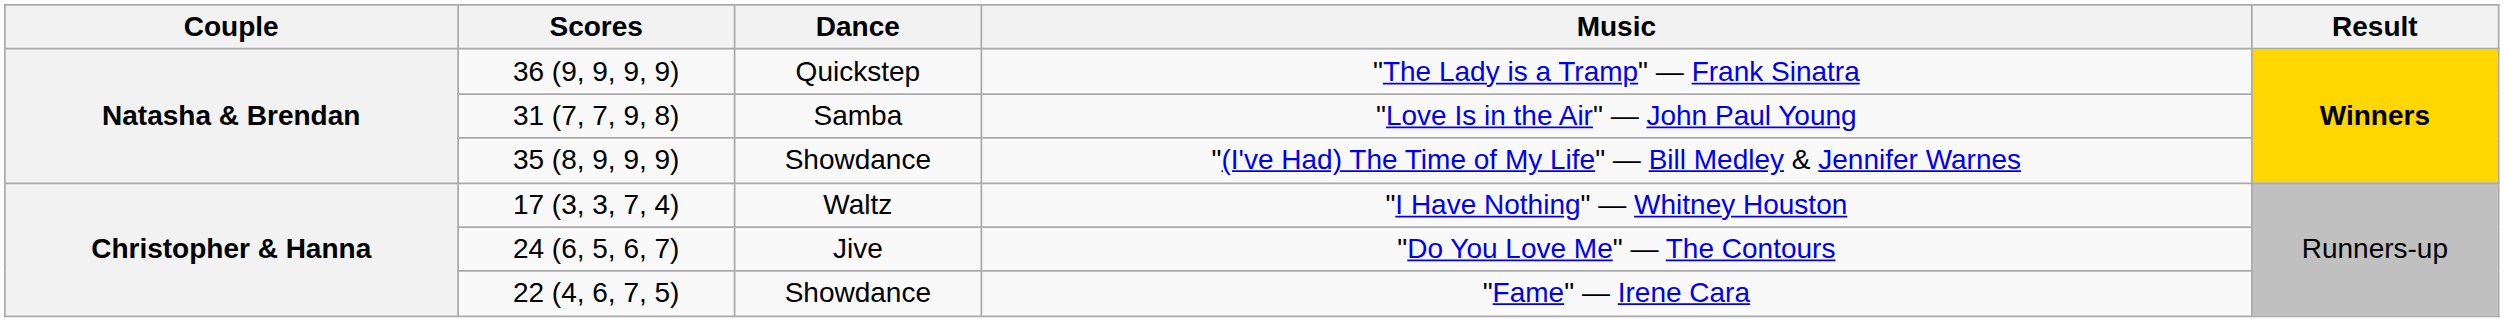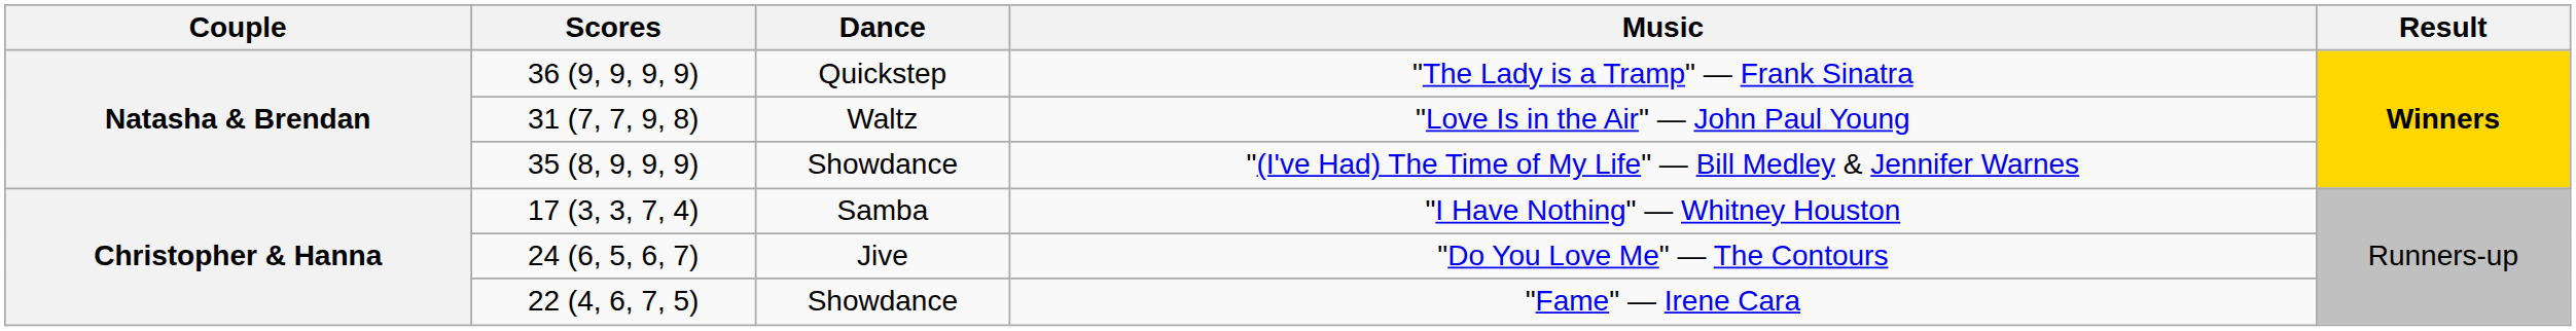 <table class="wikitable sortable" style="text-align:center; width:90%">
 <tr>
 <th scope="col">Couple</th>
 <th scope="col">Scores</th>
 <th scope="col" class="unsortable">Dance</th>
 <th scope="col" class="unsortable">Music</th>
 <th scope="col" class="unsortable">Result</th>
 </tr>
 <tr>
 <th scope="row" rowspan=3>Natasha & Brendan</th>
 <td>36 (9, 9, 9, 9)</td>
 <td>Quickstep</td>
 <td>"<a href='#'>The Lady is a Tramp</a>" — <a href='#'>Frank Sinatra</a></td>
 <td rowspan=3 bgcolor="gold"><strong>Winners</strong></td>
 </tr>
 <tr>
 <td>31 (7, 7, 9, 8)</td>
-<td>Samba</td>
+<td>Waltz</td>
 <td>"<a href='#'>Love Is in the Air</a>" — <a href='#'>John Paul Young</a></td>
 </tr>
 <tr>
 <td>35 (8, 9, 9, 9)</td>
 <td>Showdance</td>
 <td>"<a href='#'>(I've Had) The Time of My Life</a>" — <a href='#'>Bill Medley</a> & <a href='#'>Jennifer Warnes</a></td>
 </tr>
 <tr>
 <th scope="row" rowspan=3>Christopher & Hanna</th>
 <td>17 (3, 3, 7, 4)</td>
-<td>Waltz</td>
+<td>Samba</td>
 <td>"<a href='#'>I Have Nothing</a>" — <a href='#'>Whitney Houston</a></td>
 <td rowspan=3 bgcolor="silver">Runners-up</td>
 </tr>
 <tr>
 <td>24 (6, 5, 6, 7)</td>
 <td>Jive</td>
 <td>"<a href='#'>Do You Love Me</a>" — <a href='#'>The Contours</a></td>
 </tr>
 <tr>
 <td>22 (4, 6, 7, 5)</td>
 <td>Showdance</td>
 <td>"<a href='#'>Fame</a>" — <a href='#'>Irene Cara</a></td>
 </tr>
 </table>
